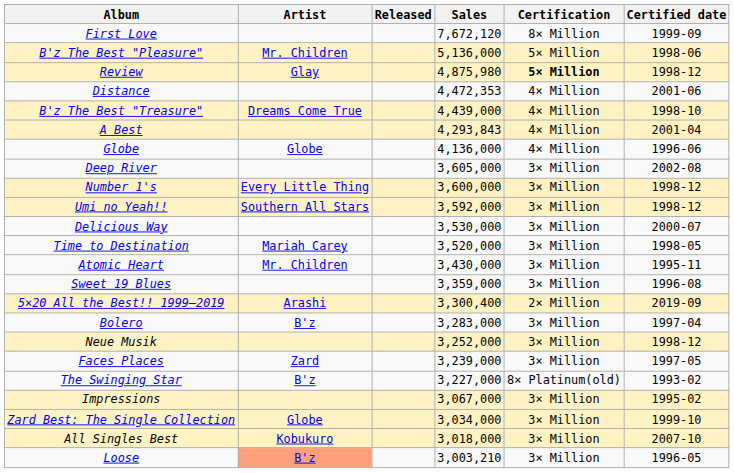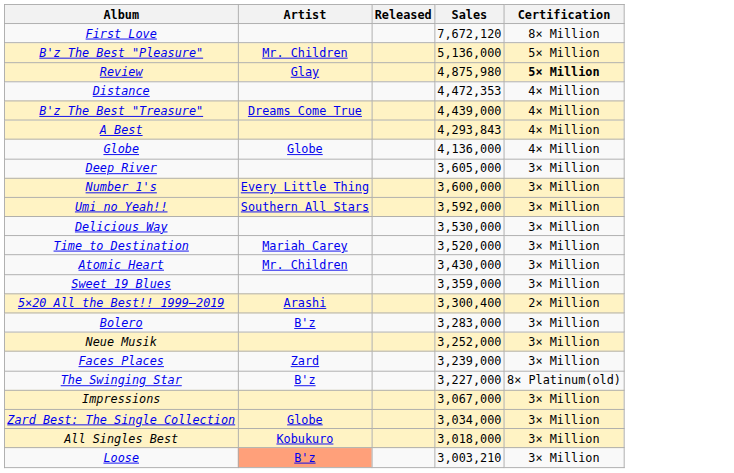 <table class="wikitable plainrowheaders sortable" style="text-align:center">
 <tr>
 <th scope="col">Album</th>
 <th scope="col">Artist</th>
 <th scope="col">Released</th>
 <th scope="col">Sales</th>
 <th>Certification</th>
-<th>Certified date</th>
 </tr>
 <tr>
 <td><em><a href='#'>First Love</a></em></td>
 <td></td>
 <td></td>
 <td>7,672,120</td>
 <td>8× Million</td>
-<td>1999-09</td>
 </tr>
 <tr bgcolor="#FFF3C4">
 <td><em><a href='#'>B'z The Best "Pleasure"</a></em></td>
 <td><a href='#'>Mr. Children</a></td>
 <td></td>
 <td>5,136,000</td>
 <td>5× Million</td>
-<td>1998-06</td>
 </tr>
 <tr bgcolor="#FFF3C4">
 <td><em><a href='#'>Review</a></em></td>
 <td><a href='#'>Glay</a></td>
 <td></td>
 <td>4,875,980</td>
 <td><strong>5× Million</strong></td>
-<td>1998-12</td>
 </tr>
 <tr>
 <td><em><a href='#'>Distance</a></em></td>
 <td></td>
 <td></td>
 <td>4,472,353</td>
 <td>4× Million</td>
-<td>2001-06</td>
 </tr>
 <tr bgcolor="#FFF3C4">
 <td><em><a href='#'>B'z The Best "Treasure"</a></em></td>
 <td><a href='#'>Dreams Come True</a></td>
 <td></td>
 <td>4,439,000</td>
 <td>4× Million</td>
-<td>1998-10</td>
 </tr>
 <tr bgcolor="#FFF3C4">
 <td><em><a href='#'>A Best</a></em></td>
 <td></td>
 <td></td>
 <td>4,293,843</td>
 <td>4× Million</td>
-<td>2001-04</td>
 </tr>
 <tr>
 <td><em><a href='#'>Globe</a></em></td>
 <td><a href='#'>Globe</a></td>
 <td></td>
 <td>4,136,000</td>
 <td>4× Million</td>
-<td>1996-06</td>
 </tr>
 <tr>
 <td><em><a href='#'>Deep River</a></em></td>
 <td></td>
 <td></td>
 <td>3,605,000</td>
 <td>3× Million</td>
-<td>2002-08</td>
 </tr>
 <tr bgcolor="#FFF3C4">
 <td><em><a href='#'>Number 1's</a></em></td>
 <td><a href='#'>Every Little Thing</a></td>
 <td></td>
 <td>3,600,000</td>
 <td>3× Million</td>
-<td>1998-12</td>
 </tr>
 <tr bgcolor="#FFF3C4">
 <td><em><a href='#'>Umi no Yeah!!</a></em></td>
 <td><a href='#'>Southern All Stars</a></td>
 <td></td>
 <td>3,592,000</td>
 <td>3× Million</td>
-<td>1998-12</td>
 </tr>
 <tr>
 <td><em><a href='#'>Delicious Way</a></em></td>
 <td></td>
 <td></td>
 <td>3,530,000</td>
 <td>3× Million</td>
-<td>2000-07</td>
 </tr>
 <tr>
 <td><em><a href='#'>Time to Destination</a></em></td>
 <td><a href='#'>Mariah Carey</a></td>
 <td></td>
 <td>3,520,000</td>
 <td>3× Million</td>
-<td>1998-05</td>
 </tr>
 <tr>
 <td><em><a href='#'>Atomic Heart</a></em></td>
 <td><a href='#'>Mr. Children</a></td>
 <td></td>
 <td>3,430,000</td>
 <td>3× Million</td>
-<td>1995-11</td>
 </tr>
 <tr>
 <td><em><a href='#'>Sweet 19 Blues</a></em></td>
 <td></td>
 <td></td>
 <td>3,359,000</td>
 <td>3× Million</td>
-<td>1996-08</td>
 </tr>
 <tr bgcolor="#FFF3C4">
 <td><em><a href='#'>5×20 All the Best!! 1999–2019</a></em></td>
 <td><a href='#'>Arashi</a></td>
 <td></td>
 <td>3,300,400</td>
 <td>2× Million</td>
-<td>2019-09</td>
 </tr>
 <tr>
 <td><em><a href='#'>Bolero</a></em></td>
 <td><a href='#'>B'z</a></td>
 <td></td>
 <td>3,283,000</td>
 <td>3× Million</td>
-<td>1997-04</td>
 </tr>
 <tr bgcolor="#FFF3C4">
 <td><em>Neue Musik</em></td>
 <td></td>
 <td></td>
 <td>3,252,000</td>
 <td>3× Million</td>
-<td>1998-12</td>
 </tr>
 <tr>
 <td><em><a href='#'>Faces Places</a></em></td>
 <td><a href='#'>Zard</a></td>
 <td></td>
 <td>3,239,000</td>
 <td>3× Million</td>
-<td>1997-05</td>
 </tr>
 <tr>
 <td><em><a href='#'>The Swinging Star</a></em></td>
 <td><a href='#'>B'z</a></td>
 <td></td>
 <td>3,227,000</td>
 <td>8× Platinum(old)</td>
-<td>1993-02</td>
 </tr>
 <tr bgcolor="#FFF3C4">
 <td><em>Impressions</em></td>
 <td></td>
 <td></td>
 <td>3,067,000</td>
 <td>3× Million</td>
-<td>1995-02</td>
 </tr>
 <tr bgcolor="#FFF3C4">
 <td><em><a href='#'>Zard Best: The Single Collection</a></em></td>
 <td><a href='#'>Globe</a></td>
 <td></td>
 <td>3,034,000</td>
 <td>3× Million</td>
-<td>1999-10</td>
 </tr>
 <tr bgcolor="#FFF3C4">
 <td><em>All Singles Best</em></td>
 <td><a href='#'>Kobukuro</a></td>
 <td></td>
 <td>3,018,000</td>
 <td>3× Million</td>
-<td>2007-10</td>
 </tr>
 <tr>
 <td><em><a href='#'>Loose</a></em></td>
 <td style="background: lightsalmon;"><a href='#'>B'z</a></td>
 <td></td>
 <td>3,003,210</td>
 <td>3× Million</td>
-<td>1996-05</td>
 </tr>
 </table>
